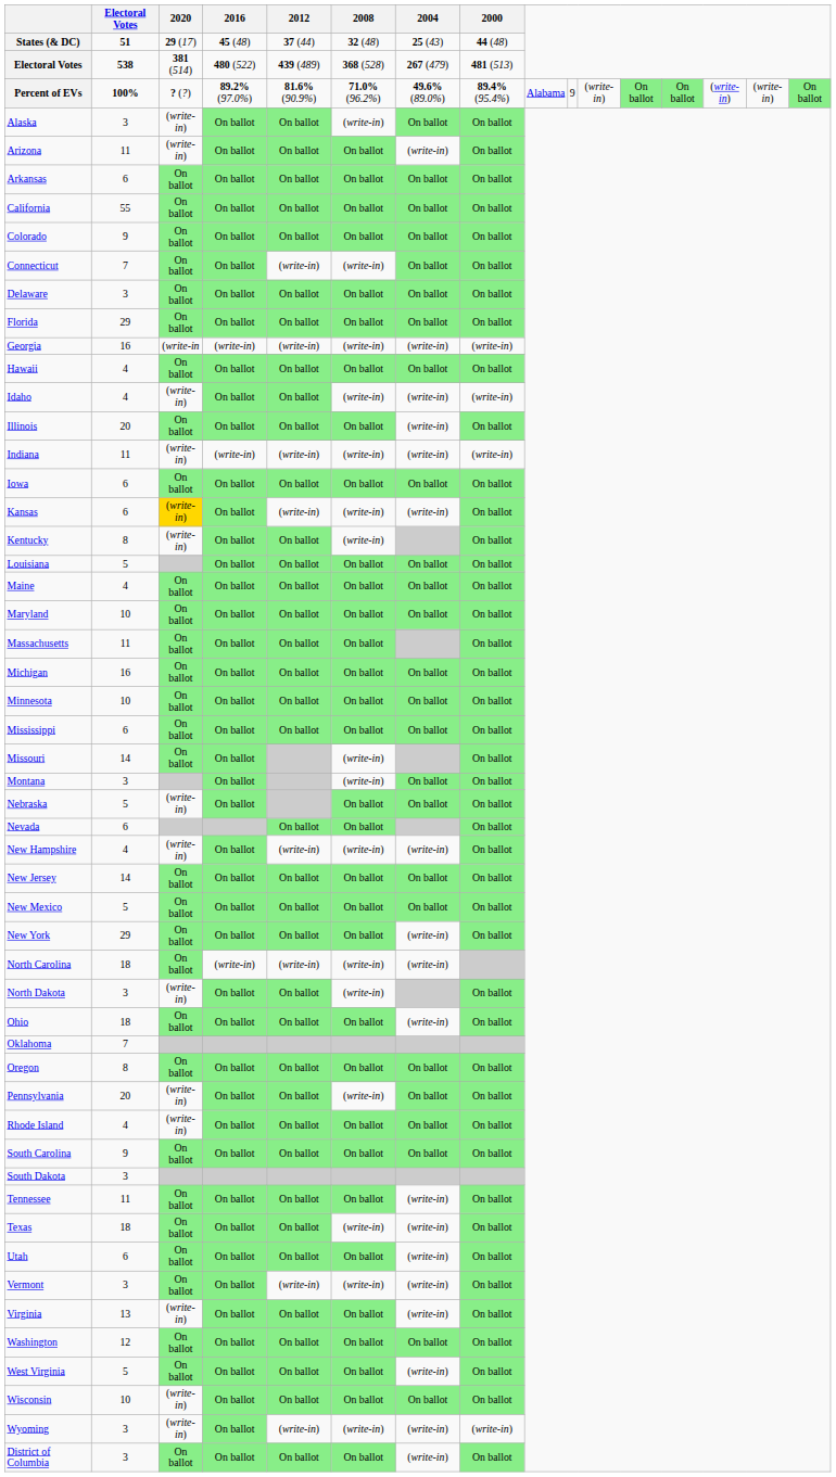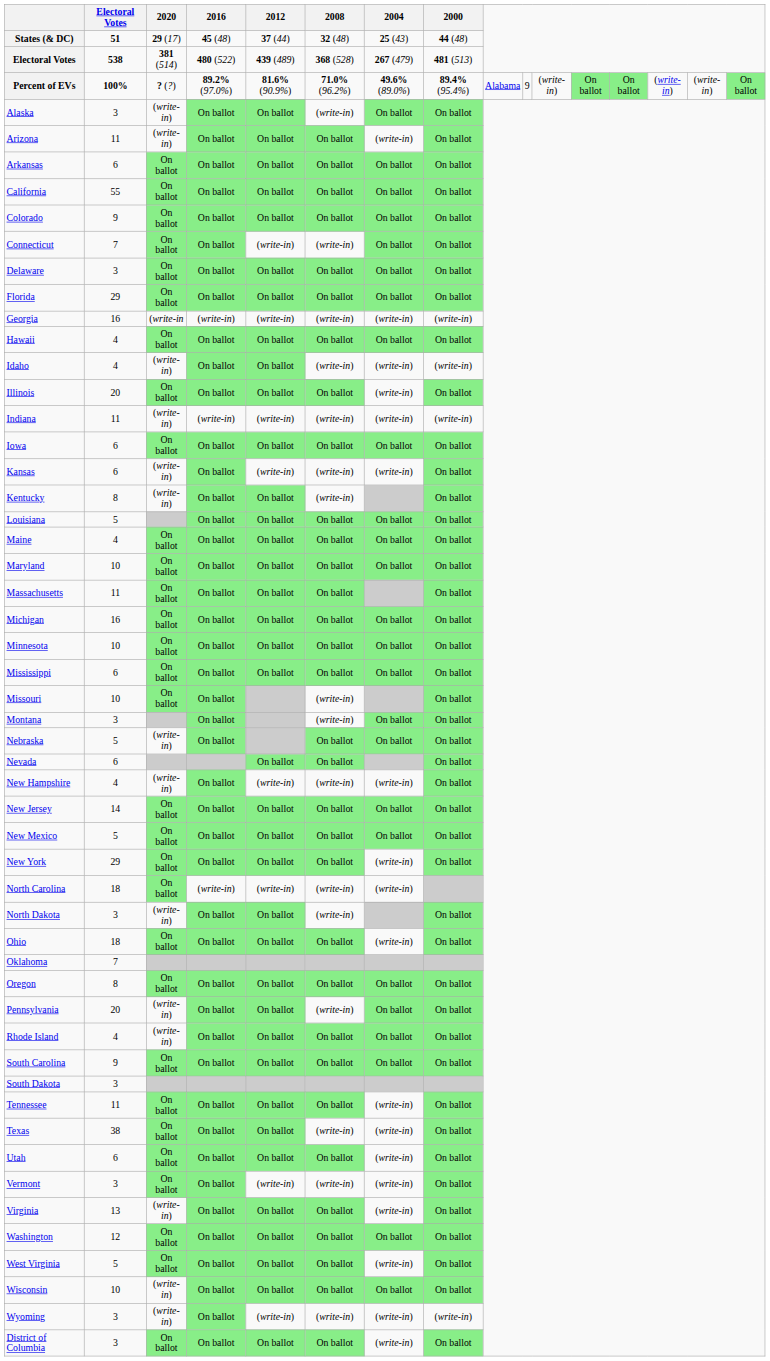 <table class=wikitable>
 <tr>
 <th> </th>
 <th style="text-align:center;"><a href='#'>Electoral Votes</a></th>
 <th style="text-align:center;">2020</th>
 <th style="text-align:center;">2016</th>
 <th style="text-align:center;">2012</th>
 <th style="text-align:center;">2008</th>
 <th style="text-align:center;">2004</th>
 <th style="text-align:center;">2000</th>
 </tr>
 <tr>
 <th>States (& DC)</th>
 <td align=center><strong>51</strong></td>
 <td align=center><strong>29</strong> (<em>17</em>)</td>
 <td align=center><strong>45</strong> (<em>48</em>)</td>
 <td align=center><strong>37</strong> (<em>44</em>)</td>
 <td align=center><strong>32</strong> (<em>48</em>)</td>
 <td align=center><strong>25</strong> (<em>43</em>)</td>
 <td align=center><strong>44</strong> (<em>48</em>)</td>
 </tr>
 <tr>
 <th>Electoral Votes</th>
 <td align=center><strong>538</strong></td>
 <td align=center><strong>381</strong> (<em>514</em>)</td>
 <td align=center><strong>480</strong> (<em>522</em>)</td>
 <td align=center><strong>439</strong> (<em>489</em>)</td>
 <td align=center><strong>368</strong> (<em>528</em>)</td>
 <td align=center><strong>267</strong> (<em>479</em>)</td>
 <td align=center><strong>481</strong> (<em>513</em>)</td>
 </tr>
 <tr>
 <th>Percent of EVs</th>
 <td align=center><strong>100%</strong></td>
 <td align=center><strong>?</strong> (<em>?</em>)</td>
 <td align=center><strong>89.2%</strong> (<em>97.0%</em>)</td>
 <td align=center><strong>81.6%</strong> (<em>90.9%</em>)</td>
 <td align=center><strong>71.0%</strong> (<em>96.2%</em>)</td>
 <td align=center><strong>49.6%</strong> (<em>89.0%</em>)</td>
 <td align=center><strong>89.4%</strong> (<em>95.4%</em>)<br></td>
 <td><a href='#'>Alabama</a></td>
 <td align=center>9</td>
 <td align=center>(<em>write-in</em>)</td>
 <td style="text-align:center; background:#88ee88;">On ballot</td>
 <td style="text-align:center; background:#88ee88;">On ballot</td>
 <td align=center>(<em><a href='#'>write-in</a></em>)</td>
 <td align=center>(<em>write-in</em>)</td>
 <td style="text-align:center; background:#88ee88;">On ballot</td>
 </tr>
 <tr>
 <td><a href='#'>Alaska</a></td>
 <td align=center>3</td>
 <td align=center>(<em>write-in</em>)</td>
 <td style="text-align:center; background:#88ee88;">On ballot</td>
 <td style="text-align:center; background:#88ee88;">On ballot</td>
 <td align=center>(<em>write-in</em>)</td>
 <td style="text-align:center; background:#88ee88;">On ballot</td>
 <td style="text-align:center; background:#88ee88;">On ballot</td>
 </tr>
 <tr>
 <td><a href='#'>Arizona</a></td>
 <td align=center>11</td>
 <td align=center>(<em>write-in</em>)</td>
 <td style="text-align:center; background:#88ee88;">On ballot</td>
 <td style="text-align:center; background:#88ee88;">On ballot</td>
 <td style="text-align:center; background:#88ee88;">On ballot</td>
 <td align=center>(<em>write-in</em>)</td>
 <td style="text-align:center; background:#88ee88;">On ballot</td>
 </tr>
 <tr>
 <td><a href='#'>Arkansas</a></td>
 <td align=center>6</td>
 <td style="text-align:center; background:#88ee88;">On ballot</td>
 <td style="text-align:center; background:#88ee88;">On ballot</td>
 <td style="text-align:center; background:#88ee88;">On ballot</td>
 <td style="text-align:center; background:#88ee88;">On ballot</td>
 <td style="text-align:center; background:#88ee88;">On ballot</td>
 <td style="text-align:center; background:#88ee88;">On ballot</td>
 </tr>
 <tr>
 <td><a href='#'>California</a></td>
 <td align=center>55</td>
 <td style="text-align:center; background:#88ee88;">On ballot</td>
 <td style="text-align:center; background:#88ee88;">On ballot</td>
 <td style="text-align:center; background:#88ee88;">On ballot</td>
 <td style="text-align:center; background:#88ee88;">On ballot</td>
 <td style="text-align:center; background:#88ee88;">On ballot</td>
 <td style="text-align:center; background:#88ee88;">On ballot</td>
 </tr>
 <tr>
 <td><a href='#'>Colorado</a></td>
 <td align=center>9</td>
 <td style="text-align:center; background:#88ee88;">On ballot</td>
 <td style="text-align:center; background:#88ee88;">On ballot</td>
 <td style="text-align:center; background:#88ee88;">On ballot</td>
 <td style="text-align:center; background:#88ee88;">On ballot</td>
 <td style="text-align:center; background:#88ee88;">On ballot</td>
 <td style="text-align:center; background:#88ee88;">On ballot</td>
 </tr>
 <tr>
 <td><a href='#'>Connecticut</a></td>
 <td align=center>7</td>
 <td style="text-align:center; background:#88ee88;">On ballot</td>
 <td style="text-align:center; background:#88ee88;">On ballot</td>
 <td align=center>(<em>write-in</em>)</td>
 <td align=center>(<em>write-in</em>)</td>
 <td style="text-align:center; background:#88ee88;">On ballot</td>
 <td style="text-align:center; background:#88ee88;">On ballot</td>
 </tr>
 <tr>
 <td><a href='#'>Delaware</a></td>
 <td align=center>3</td>
 <td style="text-align:center; background:#88ee88;">On ballot</td>
 <td style="text-align:center; background:#88ee88;">On ballot</td>
 <td style="text-align:center; background:#88ee88;">On ballot</td>
 <td style="text-align:center; background:#88ee88;">On ballot</td>
 <td style="text-align:center; background:#88ee88;">On ballot</td>
 <td style="text-align:center; background:#88ee88;">On ballot</td>
 </tr>
 <tr>
 <td><a href='#'>Florida</a></td>
 <td align=center>29</td>
 <td style="text-align:center; background:#88ee88;">On ballot</td>
 <td style="text-align:center; background:#88ee88;">On ballot</td>
 <td style="text-align:center; background:#88ee88;">On ballot</td>
 <td style="text-align:center; background:#88ee88;">On ballot</td>
 <td style="text-align:center; background:#88ee88;">On ballot</td>
 <td style="text-align:center; background:#88ee88;">On ballot</td>
 </tr>
 <tr>
 <td><a href='#'>Georgia</a></td>
 <td align=center>16</td>
 <td align=center>(<em>write-in</em></td>
 <td align=center>(<em>write-in</em>)</td>
 <td align=center>(<em>write-in</em>)</td>
 <td align=center>(<em>write-in</em>)</td>
 <td align=center>(<em>write-in</em>)</td>
 <td align=center>(<em>write-in</em>)</td>
 </tr>
 <tr>
 <td><a href='#'>Hawaii</a></td>
 <td align=center>4</td>
 <td style="text-align:center; background:#88ee88;">On ballot</td>
 <td style="text-align:center; background:#88ee88;">On ballot</td>
 <td style="text-align:center; background:#88ee88;">On ballot</td>
 <td style="text-align:center; background:#88ee88;">On ballot</td>
 <td style="text-align:center; background:#88ee88;">On ballot</td>
 <td style="text-align:center; background:#88ee88;">On ballot</td>
 </tr>
 <tr>
 <td><a href='#'>Idaho</a></td>
 <td align=center>4</td>
 <td align=center>(<em>write-in</em>)</td>
 <td style="text-align:center; background:#88ee88;">On ballot</td>
 <td style="text-align:center; background:#88ee88;">On ballot</td>
 <td align=center>(<em>write-in</em>)</td>
 <td align=center>(<em>write-in</em>)</td>
 <td align=center>(<em>write-in</em>)</td>
 </tr>
 <tr>
 <td><a href='#'>Illinois</a></td>
 <td align=center>20</td>
 <td style="text-align:center; background:#88ee88;">On ballot</td>
 <td style="text-align:center; background:#88ee88;">On ballot</td>
 <td style="text-align:center; background:#88ee88;">On ballot</td>
 <td style="text-align:center; background:#88ee88;">On ballot</td>
 <td align=center>(<em>write-in</em>)</td>
 <td style="text-align:center; background:#88ee88;">On ballot</td>
 </tr>
 <tr>
 <td><a href='#'>Indiana</a></td>
 <td align=center>11</td>
 <td align=center>(<em>write-in</em>)</td>
 <td align=center>(<em>write-in</em>)</td>
 <td align=center>(<em>write-in</em>)</td>
 <td align=center>(<em>write-in</em>)</td>
 <td align=center>(<em>write-in</em>)</td>
 <td align=center>(<em>write-in</em>)</td>
 </tr>
 <tr>
 <td><a href='#'>Iowa</a></td>
 <td align=center>6</td>
 <td style="text-align:center; background:#88ee88;">On ballot</td>
 <td style="text-align:center; background:#88ee88;">On ballot</td>
 <td style="text-align:center; background:#88ee88;">On ballot</td>
 <td style="text-align:center; background:#88ee88;">On ballot</td>
 <td style="text-align:center; background:#88ee88;">On ballot</td>
 <td style="text-align:center; background:#88ee88;">On ballot</td>
 </tr>
 <tr>
 <td><a href='#'>Kansas</a></td>
 <td align=center>6</td>
-<td align=center style="background: gold;">(<em>write-in</em>)</td>
+<td align=center>(<em>write-in</em>)</td>
 <td style="text-align:center; background:#88ee88;">On ballot</td>
 <td align=center>(<em>write-in</em>)</td>
 <td align=center>(<em>write-in</em>)</td>
 <td align=center>(<em>write-in</em>)</td>
 <td style="text-align:center; background:#88ee88;">On ballot</td>
 </tr>
 <tr>
 <td><a href='#'>Kentucky</a></td>
 <td align=center>8</td>
 <td align=center>(<em>write-in</em>)</td>
 <td style="text-align:center; background:#88ee88;">On ballot</td>
 <td style="text-align:center; background:#88ee88;">On ballot</td>
 <td align=center>(<em>write-in</em>)</td>
 <td style="text-align:center; background:#cccccc;"></td>
 <td style="text-align:center; background:#88ee88;">On ballot</td>
 </tr>
 <tr>
 <td><a href='#'>Louisiana</a></td>
 <td align=center>5</td>
 <td style="text-align:center; background:#cccccc;"></td>
 <td style="text-align:center; background:#88ee88;">On ballot</td>
 <td style="text-align:center; background:#88ee88;">On ballot</td>
 <td style="text-align:center; background:#88ee88;">On ballot</td>
 <td style="text-align:center; background:#88ee88;">On ballot</td>
 <td style="text-align:center; background:#88ee88;">On ballot</td>
 </tr>
 <tr>
 <td><a href='#'>Maine</a></td>
 <td align=center>4</td>
 <td style="text-align:center; background:#88ee88;">On ballot</td>
 <td style="text-align:center; background:#88ee88;">On ballot</td>
 <td style="text-align:center; background:#88ee88;">On ballot</td>
 <td style="text-align:center; background:#88ee88;">On ballot</td>
 <td style="text-align:center; background:#88ee88;">On ballot</td>
 <td style="text-align:center; background:#88ee88;">On ballot</td>
 </tr>
 <tr>
 <td><a href='#'>Maryland</a></td>
 <td align=center>10</td>
 <td style="text-align:center; background:#88ee88;">On ballot</td>
 <td style="text-align:center; background:#88ee88;">On ballot</td>
 <td style="text-align:center; background:#88ee88;">On ballot</td>
 <td style="text-align:center; background:#88ee88;">On ballot</td>
 <td style="text-align:center; background:#88ee88;">On ballot</td>
 <td style="text-align:center; background:#88ee88;">On ballot</td>
 </tr>
 <tr>
 <td><a href='#'>Massachusetts</a></td>
 <td align=center>11</td>
 <td style="text-align:center; background:#88ee88;">On ballot</td>
 <td style="text-align:center; background:#88ee88;">On ballot</td>
 <td style="text-align:center; background:#88ee88;">On ballot</td>
 <td style="text-align:center; background:#88ee88;">On ballot</td>
 <td style="text-align:center; background:#cccccc;"></td>
 <td style="text-align:center; background:#88ee88;">On ballot</td>
 </tr>
 <tr>
 <td><a href='#'>Michigan</a></td>
 <td align=center>16</td>
 <td style="text-align:center; background:#88ee88;">On ballot</td>
 <td style="text-align:center; background:#88ee88;">On ballot</td>
 <td style="text-align:center; background:#88ee88;">On ballot</td>
 <td style="text-align:center; background:#88ee88;">On ballot</td>
 <td style="text-align:center; background:#88ee88;">On ballot</td>
 <td style="text-align:center; background:#88ee88;">On ballot</td>
 </tr>
 <tr>
 <td><a href='#'>Minnesota</a></td>
 <td align=center>10</td>
 <td style="text-align:center; background:#88ee88;">On ballot</td>
 <td style="text-align:center; background:#88ee88;">On ballot</td>
 <td style="text-align:center; background:#88ee88;">On ballot</td>
 <td style="text-align:center; background:#88ee88;">On ballot</td>
 <td style="text-align:center; background:#88ee88;">On ballot</td>
 <td style="text-align:center; background:#88ee88;">On ballot</td>
 </tr>
 <tr>
 <td><a href='#'>Mississippi</a></td>
 <td align=center>6</td>
 <td style="text-align:center; background:#88ee88;">On ballot</td>
 <td style="text-align:center; background:#88ee88;">On ballot</td>
 <td style="text-align:center; background:#88ee88;">On ballot</td>
 <td style="text-align:center; background:#88ee88;">On ballot</td>
 <td style="text-align:center; background:#88ee88;">On ballot</td>
 <td style="text-align:center; background:#88ee88;">On ballot</td>
 </tr>
 <tr>
 <td><a href='#'>Missouri</a></td>
-<td align=center>14</td>
+<td align=center>10</td>
 <td style="text-align:center; background:#88ee88;">On ballot</td>
 <td style="text-align:center; background:#88ee88;">On ballot</td>
 <td style="text-align:center; background:#cccccc;"></td>
 <td align=center>(<em>write-in</em>)</td>
 <td style="text-align:center; background:#cccccc;"></td>
 <td style="text-align:center; background:#88ee88;">On ballot</td>
 </tr>
 <tr>
 <td><a href='#'>Montana</a></td>
 <td align=center>3</td>
 <td style="text-align:center; background:#cccccc;"></td>
 <td style="text-align:center; background:#88ee88;">On ballot</td>
 <td style="text-align:center; background:#cccccc;"></td>
 <td align=center>(<em>write-in</em>)</td>
 <td style="text-align:center; background:#88ee88;">On ballot</td>
 <td style="text-align:center; background:#88ee88;">On ballot</td>
 </tr>
 <tr>
 <td><a href='#'>Nebraska</a></td>
 <td align=center>5</td>
 <td align=center>(<em>write-in</em>)</td>
 <td style="text-align:center; background:#88ee88;">On ballot</td>
 <td style="text-align:center; background:#cccccc;"></td>
 <td style="text-align:center; background:#88ee88;">On ballot</td>
 <td style="text-align:center; background:#88ee88;">On ballot</td>
 <td style="text-align:center; background:#88ee88;">On ballot</td>
 </tr>
 <tr>
 <td><a href='#'>Nevada</a></td>
 <td align=center>6</td>
 <td style="text-align:center; background:#cccccc;"></td>
 <td style="text-align:center; background:#cccccc;"></td>
 <td style="text-align:center; background:#88ee88;">On ballot</td>
 <td style="text-align:center; background:#88ee88;">On ballot</td>
 <td style="text-align:center; background:#cccccc;"></td>
 <td style="text-align:center; background:#88ee88;">On ballot</td>
 </tr>
 <tr>
 <td><a href='#'>New Hampshire</a></td>
 <td align=center>4</td>
 <td align=center>(<em>write-in</em>)</td>
 <td style="text-align:center; background:#88ee88;">On ballot</td>
 <td align=center>(<em>write-in</em>)</td>
 <td align=center>(<em>write-in</em>)</td>
 <td align=center>(<em>write-in</em>)</td>
 <td style="text-align:center; background:#88ee88;">On ballot</td>
 </tr>
 <tr>
 <td><a href='#'>New Jersey</a></td>
 <td align=center>14</td>
 <td style="text-align:center; background:#88ee88;">On ballot</td>
 <td style="text-align:center; background:#88ee88;">On ballot</td>
 <td style="text-align:center; background:#88ee88;">On ballot</td>
 <td style="text-align:center; background:#88ee88;">On ballot</td>
 <td style="text-align:center; background:#88ee88;">On ballot</td>
 <td style="text-align:center; background:#88ee88;">On ballot</td>
 </tr>
 <tr>
 <td><a href='#'>New Mexico</a></td>
 <td align=center>5</td>
 <td style="text-align:center; background:#88ee88;">On ballot</td>
 <td style="text-align:center; background:#88ee88;">On ballot</td>
 <td style="text-align:center; background:#88ee88;">On ballot</td>
 <td style="text-align:center; background:#88ee88;">On ballot</td>
 <td style="text-align:center; background:#88ee88;">On ballot</td>
 <td style="text-align:center; background:#88ee88;">On ballot</td>
 </tr>
 <tr>
 <td><a href='#'>New York</a></td>
 <td align=center>29</td>
 <td style="text-align:center; background:#88ee88;">On ballot</td>
 <td style="text-align:center; background:#88ee88;">On ballot</td>
 <td style="text-align:center; background:#88ee88;">On ballot</td>
 <td style="text-align:center; background:#88ee88;">On ballot</td>
 <td align=center>(<em>write-in</em>)</td>
 <td style="text-align:center; background:#88ee88;">On ballot</td>
 </tr>
 <tr>
 <td><a href='#'>North Carolina</a></td>
 <td align=center>18</td>
 <td style="text-align:center; background:#88ee88;">On ballot</td>
 <td align=center>(<em>write-in</em>)</td>
 <td align=center>(<em>write-in</em>)</td>
 <td align=center>(<em>write-in</em>)</td>
 <td align=center>(<em>write-in</em>)</td>
 <td style="text-align:center; background:#cccccc;"></td>
 </tr>
 <tr>
 <td><a href='#'>North Dakota</a></td>
 <td align=center>3</td>
 <td align=center>(<em>write-in</em>)</td>
 <td style="text-align:center; background:#88ee88;">On ballot</td>
 <td style="text-align:center; background:#88ee88;">On ballot</td>
 <td align=center>(<em>write-in</em>)</td>
 <td style="text-align:center; background:#cccccc;"></td>
 <td style="text-align:center; background:#88ee88;">On ballot</td>
 </tr>
 <tr>
 <td><a href='#'>Ohio</a></td>
 <td align=center>18</td>
 <td style="text-align:center; background:#88ee88;">On ballot</td>
 <td style="text-align:center; background:#88ee88;">On ballot</td>
 <td style="text-align:center; background:#88ee88;">On ballot</td>
 <td style="text-align:center; background:#88ee88;">On ballot</td>
 <td align=center>(<em>write-in</em>)</td>
 <td style="text-align:center; background:#88ee88;">On ballot</td>
 </tr>
 <tr>
 <td><a href='#'>Oklahoma</a></td>
 <td align=center>7</td>
 <td style="text-align:center; background:#cccccc;"></td>
 <td style="text-align:center; background:#cccccc;"></td>
 <td style="text-align:center; background:#cccccc;"></td>
 <td style="text-align:center; background:#cccccc;"></td>
 <td style="text-align:center; background:#cccccc;"></td>
 <td style="text-align:center; background:#cccccc;"></td>
 </tr>
 <tr>
 <td><a href='#'>Oregon</a></td>
 <td align=center>8</td>
 <td style="text-align:center; background:#88ee88;">On ballot</td>
 <td style="text-align:center; background:#88ee88;">On ballot</td>
 <td style="text-align:center; background:#88ee88;">On ballot</td>
 <td style="text-align:center; background:#88ee88;">On ballot</td>
 <td style="text-align:center; background:#88ee88;">On ballot</td>
 <td style="text-align:center; background:#88ee88;">On ballot</td>
 </tr>
 <tr>
 <td><a href='#'>Pennsylvania</a></td>
 <td align=center>20</td>
 <td align=center>(<em>write-in</em>)</td>
 <td style="text-align:center; background:#88ee88;">On ballot</td>
 <td style="text-align:center; background:#88ee88;">On ballot</td>
 <td align=center>(<em>write-in</em>)</td>
 <td style="text-align:center; background:#88ee88;">On ballot</td>
 <td style="text-align:center; background:#88ee88;">On ballot</td>
 </tr>
 <tr>
 <td><a href='#'>Rhode Island</a></td>
 <td align=center>4</td>
 <td align=center>(<em>write-in</em>)</td>
 <td style="text-align:center; background:#88ee88;">On ballot</td>
 <td style="text-align:center; background:#88ee88;">On ballot</td>
 <td style="text-align:center; background:#88ee88;">On ballot</td>
 <td style="text-align:center; background:#88ee88;">On ballot</td>
 <td style="text-align:center; background:#88ee88;">On ballot</td>
 </tr>
 <tr>
 <td><a href='#'>South Carolina</a></td>
 <td align=center>9</td>
 <td style="text-align:center; background:#88ee88;">On ballot</td>
 <td style="text-align:center; background:#88ee88;">On ballot</td>
 <td style="text-align:center; background:#88ee88;">On ballot</td>
 <td style="text-align:center; background:#88ee88;">On ballot</td>
 <td style="text-align:center; background:#88ee88;">On ballot</td>
 <td style="text-align:center; background:#88ee88;">On ballot</td>
 </tr>
 <tr>
 <td><a href='#'>South Dakota</a></td>
 <td align=center>3</td>
 <td style="text-align:center; background:#cccccc;"></td>
 <td style="text-align:center; background:#cccccc;"></td>
 <td style="text-align:center; background:#cccccc;"></td>
 <td style="text-align:center; background:#cccccc;"></td>
 <td style="text-align:center; background:#cccccc;"></td>
 <td style="text-align:center; background:#cccccc;"></td>
 </tr>
 <tr>
 <td><a href='#'>Tennessee</a></td>
 <td align=center>11</td>
 <td style="text-align:center; background:#88ee88;">On ballot</td>
 <td style="text-align:center; background:#88ee88;">On ballot</td>
 <td style="text-align:center; background:#88ee88;">On ballot</td>
 <td style="text-align:center; background:#88ee88;">On ballot</td>
 <td align=center>(<em>write-in</em>)</td>
 <td style="text-align:center; background:#88ee88;">On ballot</td>
 </tr>
 <tr>
 <td><a href='#'>Texas</a></td>
-<td align=center>18</td>
+<td align=center>38</td>
 <td style="text-align:center; background:#88ee88;">On ballot</td>
 <td style="text-align:center; background:#88ee88;">On ballot</td>
 <td style="text-align:center; background:#88ee88;">On ballot</td>
 <td align=center>(<em>write-in</em>)</td>
 <td align=center>(<em>write-in</em>)</td>
 <td style="text-align:center; background:#88ee88;">On ballot</td>
 </tr>
 <tr>
 <td><a href='#'>Utah</a></td>
 <td align=center>6</td>
 <td style="text-align:center; background:#88ee88;">On ballot</td>
 <td style="text-align:center; background:#88ee88;">On ballot</td>
 <td style="text-align:center; background:#88ee88;">On ballot</td>
 <td style="text-align:center; background:#88ee88;">On ballot</td>
 <td align=center>(<em>write-in</em>)</td>
 <td style="text-align:center; background:#88ee88;">On ballot</td>
 </tr>
 <tr>
 <td><a href='#'>Vermont</a></td>
 <td align=center>3</td>
 <td style="text-align:center; background:#88ee88;">On ballot</td>
 <td style="text-align:center; background:#88ee88;">On ballot</td>
 <td align=center>(<em>write-in</em>)</td>
 <td align=center>(<em>write-in</em>)</td>
 <td align=center>(<em>write-in</em>)</td>
 <td style="text-align:center; background:#88ee88;">On ballot</td>
 </tr>
 <tr>
 <td><a href='#'>Virginia</a></td>
 <td align=center>13</td>
 <td align=center>(<em>write-in</em>)</td>
 <td style="text-align:center; background:#88ee88;">On ballot</td>
 <td style="text-align:center; background:#88ee88;">On ballot</td>
 <td style="text-align:center; background:#88ee88;">On ballot</td>
 <td align=center>(<em>write-in</em>)</td>
 <td style="text-align:center; background:#88ee88;">On ballot</td>
 </tr>
 <tr>
 <td><a href='#'>Washington</a></td>
 <td align=center>12</td>
 <td style="text-align:center; background:#88ee88;">On ballot</td>
 <td style="text-align:center; background:#88ee88;">On ballot</td>
 <td style="text-align:center; background:#88ee88;">On ballot</td>
 <td style="text-align:center; background:#88ee88;">On ballot</td>
 <td style="text-align:center; background:#88ee88;">On ballot</td>
 <td style="text-align:center; background:#88ee88;">On ballot</td>
 </tr>
 <tr>
 <td><a href='#'>West Virginia</a></td>
 <td align=center>5</td>
 <td style="text-align:center; background:#88ee88;">On ballot</td>
 <td style="text-align:center; background:#88ee88;">On ballot</td>
 <td style="text-align:center; background:#88ee88;">On ballot</td>
 <td style="text-align:center; background:#88ee88;">On ballot</td>
 <td align=center>(<em>write-in</em>)</td>
 <td style="text-align:center; background:#88ee88;">On ballot</td>
 </tr>
 <tr>
 <td><a href='#'>Wisconsin</a></td>
 <td align=center>10</td>
 <td align=center>(<em>write-in</em>)</td>
 <td style="text-align:center; background:#88ee88;">On ballot</td>
 <td style="text-align:center; background:#88ee88;">On ballot</td>
 <td style="text-align:center; background:#88ee88;">On ballot</td>
 <td style="text-align:center; background:#88ee88;">On ballot</td>
 <td style="text-align:center; background:#88ee88;">On ballot</td>
 </tr>
 <tr>
 <td><a href='#'>Wyoming</a></td>
 <td align=center>3</td>
 <td align=center>(<em>write-in</em>)</td>
 <td style="text-align:center; background:#88ee88;">On ballot</td>
 <td align=center>(<em>write-in</em>)</td>
 <td align=center>(<em>write-in</em>)</td>
 <td align=center>(<em>write-in</em>)</td>
 <td align=center>(<em>write-in</em>)</td>
 </tr>
 <tr>
 <td><a href='#'>District of Columbia</a></td>
 <td align=center>3</td>
 <td style="text-align:center; background:#88ee88;">On ballot</td>
 <td style="text-align:center; background:#88ee88;">On ballot</td>
 <td style="text-align:center; background:#88ee88;">On ballot</td>
 <td style="text-align:center; background:#88ee88;">On ballot</td>
 <td align=center>(<em>write-in</em>)</td>
 <td style="text-align:center; background:#88ee88;">On ballot</td>
 </tr>
 </table>
